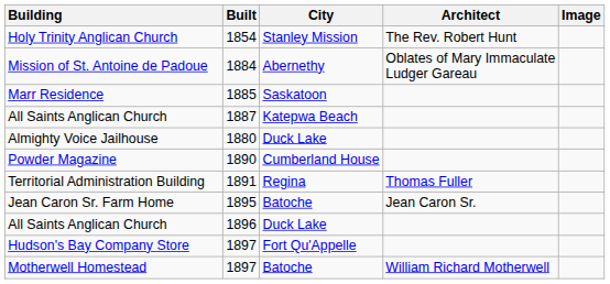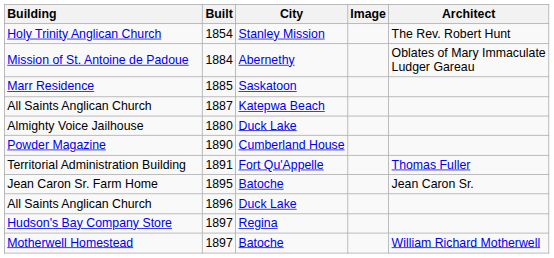 <table class="wikitable sortable">
 <tr>
 <th style="text-align:left;width:250px">Building</th>
 <th>Built</th>
 <th>City</th>
+<th>Image</th>
 <th>Architect</th>
-<th>Image</th>
 </tr>
 <tr>
 <td><a href='#'>Holy Trinity Anglican Church</a></td>
 <td>1854</td>
 <td><a href='#'>Stanley Mission</a></td>
+<td></td>
 <td>The Rev. Robert Hunt</td>
-<td></td>
 </tr>
 <tr>
 <td><a href='#'>Mission of St. Antoine de Padoue</a></td>
 <td>1884</td>
 <td><a href='#'>Abernethy</a></td>
+<td></td>
 <td>Oblates of Mary Immaculate<br>Ludger Gareau</td>
-<td></td>
 </tr>
 <tr>
 <td><a href='#'>Marr Residence</a></td>
 <td>1885</td>
 <td><a href='#'>Saskatoon</a></td>
 <td></td>
 <td></td>
 </tr>
 <tr>
 <td>All Saints Anglican Church</td>
 <td>1887</td>
 <td><a href='#'>Katepwa Beach</a></td>
 <td></td>
 <td></td>
 </tr>
 <tr>
 <td>Almighty Voice Jailhouse</td>
 <td>1880</td>
 <td><a href='#'>Duck Lake</a></td>
 <td></td>
 <td></td>
 </tr>
 <tr>
 <td><a href='#'>Powder Magazine</a></td>
 <td>1890</td>
 <td><a href='#'>Cumberland House</a></td>
 <td></td>
 <td></td>
 </tr>
 <tr>
 <td>Territorial Administration Building</td>
 <td>1891</td>
-<td><a href='#'>Regina</a></td>
+<td><a href='#'>Fort Qu'Appelle</a></td>
+<td></td>
 <td><a href='#'>Thomas Fuller</a></td>
-<td></td>
 </tr>
 <tr>
 <td>Jean Caron Sr. Farm Home</td>
 <td>1895</td>
 <td><a href='#'>Batoche</a></td>
+<td></td>
 <td>Jean Caron Sr.</td>
-<td></td>
 </tr>
 <tr>
 <td>All Saints Anglican Church</td>
 <td>1896</td>
 <td><a href='#'>Duck Lake</a></td>
 <td></td>
 <td></td>
 </tr>
 <tr>
 <td><a href='#'>Hudson's Bay Company Store</a></td>
 <td>1897</td>
-<td><a href='#'>Fort Qu'Appelle</a></td>
+<td><a href='#'>Regina</a></td>
 <td></td>
 <td></td>
 </tr>
 <tr>
 <td><a href='#'>Motherwell Homestead</a></td>
 <td>1897</td>
 <td><a href='#'>Batoche</a></td>
+<td></td>
 <td><a href='#'>William Richard Motherwell</a></td>
-<td></td>
 </tr>
 </table>
